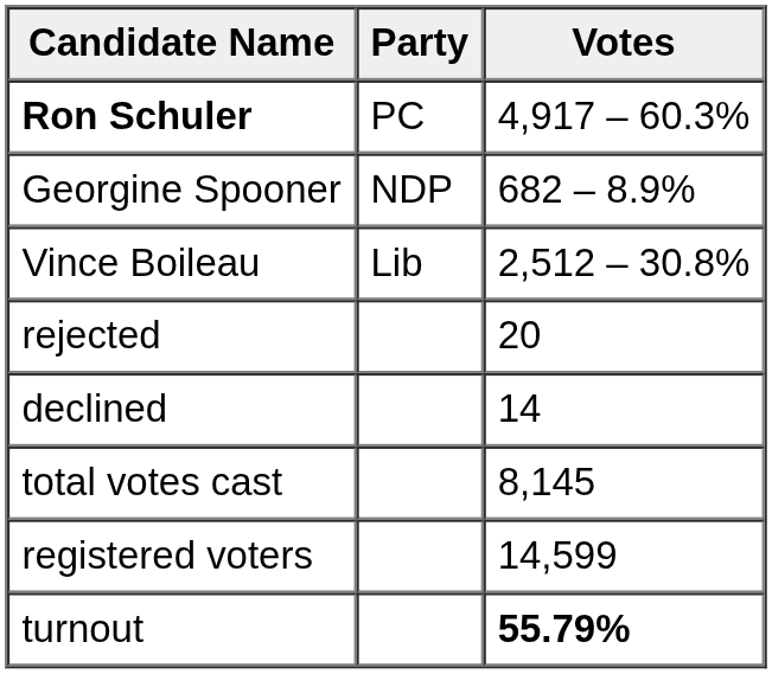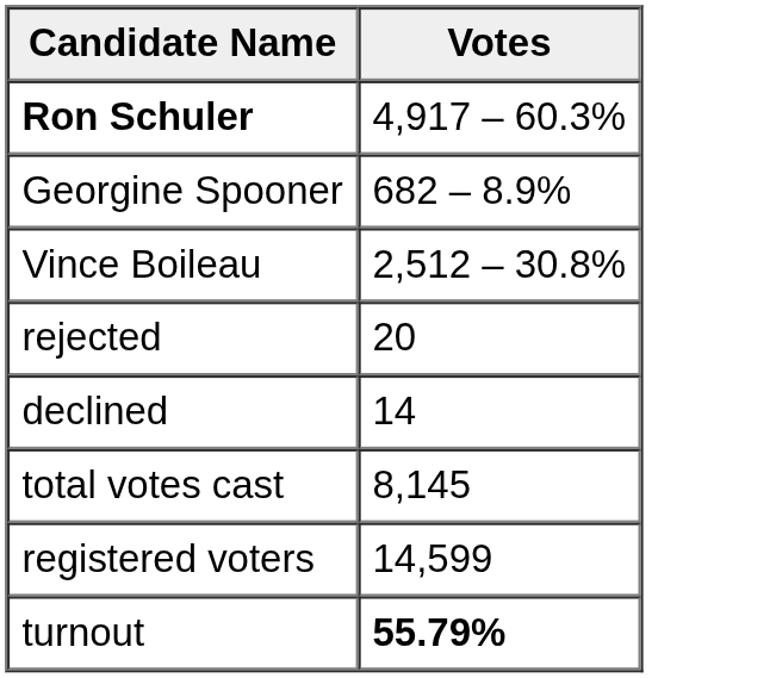 <table border="1" cellpadding="5" cellspacing="0">
 <tr>
 <th scope="col" style="background:#efefef;">Candidate Name</th>
-<th scope="col" style="background:#efefef;">Party</th>
 <th scope="col" style="background:#efefef;">Votes</th>
 </tr>
 <tr>
 <td><strong>Ron Schuler</strong></td>
-<td>PC</td>
 <td>4,917 – 60.3%</td>
 </tr>
 <tr>
 <td>Georgine Spooner</td>
-<td>NDP</td>
 <td>682 – 8.9%</td>
 </tr>
 <tr>
 <td>Vince Boileau</td>
-<td>Lib</td>
 <td>2,512 – 30.8%</td>
 </tr>
 <tr>
 <td>rejected</td>
-<td></td>
 <td>20</td>
 </tr>
 <tr>
 <td>declined</td>
-<td></td>
 <td>14</td>
 </tr>
 <tr>
 <td>total votes cast</td>
-<td></td>
 <td>8,145</td>
 </tr>
 <tr>
 <td>registered voters</td>
-<td></td>
 <td>14,599</td>
 </tr>
 <tr>
 <td>turnout</td>
-<td></td>
 <td><strong>55.79%</strong></td>
 </tr>
 </table>
